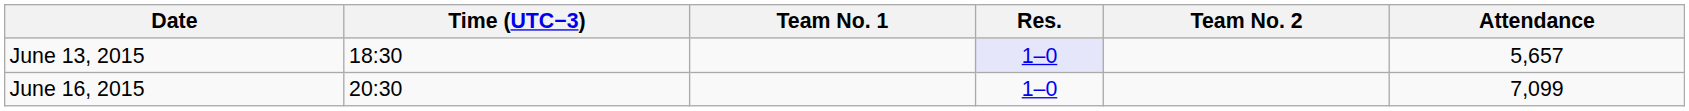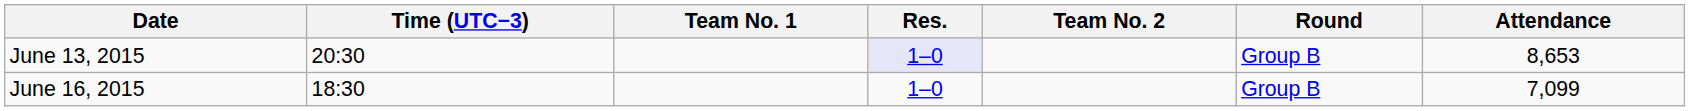 <table class="wikitable"  style="text-align:left; width:100%;">
 <tr>
 <th>Date</th>
 <th>Time (<a href='#'>UTC−3</a>)</th>
 <th>Team No. 1</th>
 <th>Res.</th>
 <th>Team No. 2</th>
+<th>Round</th>
 <th>Attendance</th>
 </tr>
 <tr>
 <td>June 13, 2015</td>
-<td>18:30</td>
+<td>20:30</td>
 <td></td>
 <td style="background: lavender; text-align:center;"><a href='#'>1–0</a></td>
 <td></td>
-<td style="text-align:center;">5,657</td>
+<td><a href='#'>Group B</a></td>
+<td style="text-align:center;">8,653</td>
 </tr>
 <tr>
 <td>June 16, 2015</td>
-<td>20:30</td>
+<td>18:30</td>
 <td></td>
 <td style="text-align:center;"><a href='#'>1–0</a></td>
 <td></td>
+<td><a href='#'>Group B</a></td>
 <td style="text-align:center;">7,099</td>
 </tr>
 </table>
